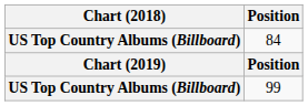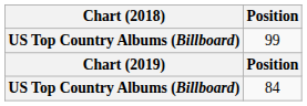 <table class="wikitable plainrowheaders" style="text-align:center">
 <tr>
 <th scope="col">Chart (2018)</th>
 <th scope="col">Position</th>
 </tr>
 <tr>
 <th scope="row">US Top Country Albums (<em>Billboard</em>)</th>
-<td>84</td>
+<td>99</td>
 </tr>
 <tr>
 <th scope="col">Chart (2019)</th>
 <th scope="col">Position</th>
 </tr>
 <tr>
 <th scope="row">US Top Country Albums (<em>Billboard</em>)</th>
-<td>99</td>
+<td>84</td>
 </tr>
 </table>
